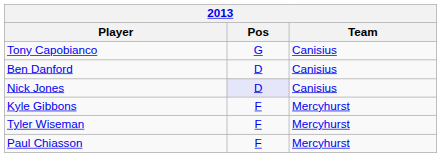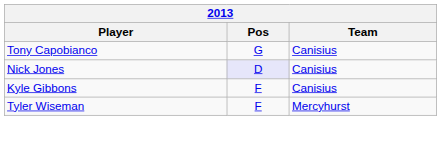 <table class="wikitable" width=95%>
 <tr>
 <th colspan=3><a href='#'>2013</a></th>
 </tr>
 <tr>
 <th>Player</th>
 <th>Pos</th>
 <th>Team</th>
 </tr>
 <tr>
 <td><a href='#'>Tony Capobianco</a></td>
 <td style="text-align:center;"><a href='#'>G</a></td>
 <td><a href='#'>Canisius</a></td>
 </tr>
 <tr>
-<td><a href='#'>Ben Danford</a></td>
-<td style="text-align:center;"><a href='#'>D</a></td>
-<td><a href='#'>Canisius</a></td>
-</tr>
-<tr>
 <td><a href='#'>Nick Jones</a></td>
 <td style="background: lavender; text-align:center;"><a href='#'>D</a></td>
 <td><a href='#'>Canisius</a></td>
 </tr>
 <tr>
 <td><a href='#'>Kyle Gibbons</a></td>
 <td style="text-align:center;"><a href='#'>F</a></td>
-<td><a href='#'>Mercyhurst</a></td>
+<td><a href='#'>Canisius</a></td>
 </tr>
 <tr>
 <td><a href='#'>Tyler Wiseman</a></td>
 <td style="text-align:center;"><a href='#'>F</a></td>
 <td><a href='#'>Mercyhurst</a></td>
 </tr>
-<tr>
-<td><a href='#'>Paul Chiasson</a></td>
-<td style="text-align:center;"><a href='#'>F</a></td>
-<td><a href='#'>Mercyhurst</a></td>
-</tr>
 </table>
